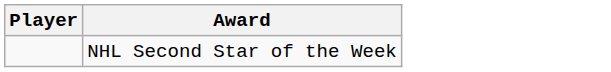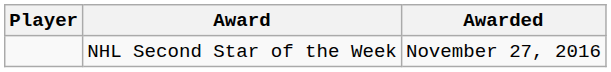 <table class="wikitable sortable">
 <tr align=center>
 <th>Player</th>
 <th>Award</th>
+<th>Awarded</th>
 </tr>
 <tr>
 <td></td>
 <td>NHL Second Star of the Week</td>
+<td>November 27, 2016</td>
 </tr>
 </table>
